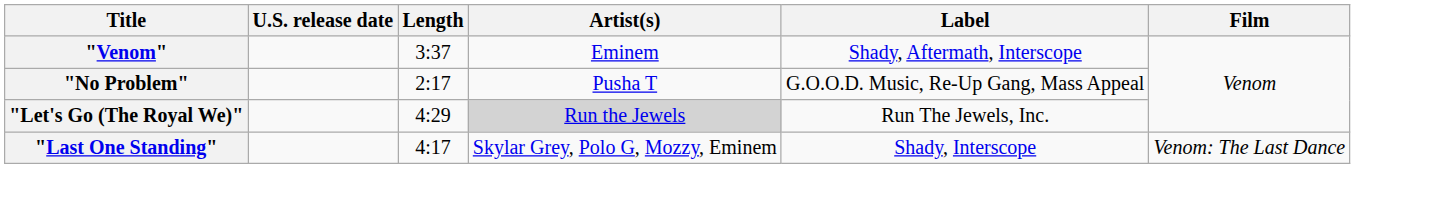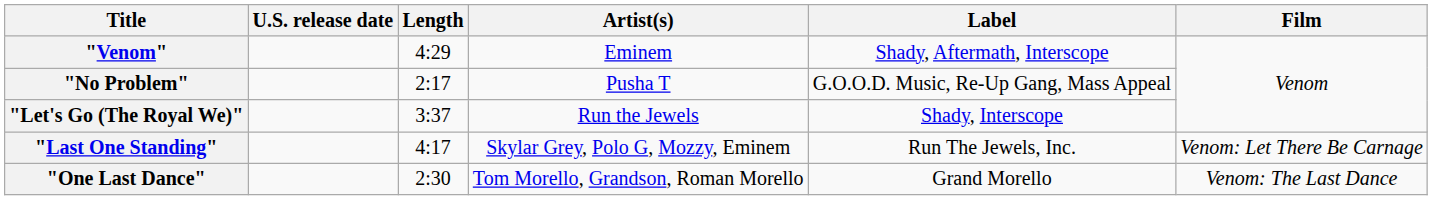 <table class="wikitable plainrowheaders" style="text-align: center;">
 <tr>
 <th scope="col">Title</th>
 <th scope="col">U.S. release date</th>
 <th scope="col">Length</th>
 <th scope="col">Artist(s)</th>
 <th scope="col">Label</th>
 <th scope="col">Film</th>
 </tr>
 <tr>
 <th scope="row">"<a href='#'>Venom</a>"</th>
 <td></td>
-<td>3:37</td>
+<td>4:29</td>
 <td style="text-align: center;"><a href='#'>Eminem</a></td>
 <td style="text-align: center;"><a href='#'>Shady</a>, <a href='#'>Aftermath</a>, <a href='#'>Interscope</a></td>
 <td rowspan="3" style="text-align: center;"><em>Venom</em></td>
 </tr>
 <tr>
 <th scope="row">"No Problem"</th>
 <td></td>
 <td>2:17</td>
 <td style="text-align: center;"><a href='#'>Pusha T</a></td>
 <td style="text-align: center;">G.O.O.D. Music, Re-Up Gang, Mass Appeal</td>
 </tr>
 <tr>
 <th scope="row">"Let's Go (The Royal We)"</th>
 <td></td>
-<td>4:29</td>
-<td style="background: lightgrey; text-align: center;"><a href='#'>Run the Jewels</a></td>
-<td style="text-align: center;">Run The Jewels, Inc.</td>
+<td>3:37</td>
+<td style="text-align: center;"><a href='#'>Run the Jewels</a></td>
+<td style="text-align: center;"><a href='#'>Shady</a>, <a href='#'>Interscope</a></td>
 </tr>
 <tr>
 <th scope="row">"<a href='#'>Last One Standing</a>"</th>
 <td></td>
 <td>4:17</td>
 <td style="text-align: center;"><a href='#'>Skylar Grey</a>, <a href='#'>Polo G</a>, <a href='#'>Mozzy</a>, Eminem</td>
-<td style="text-align: center;"><a href='#'>Shady</a>, <a href='#'>Interscope</a></td>
+<td style="text-align: center;">Run The Jewels, Inc.</td>
+<td style="text-align: center;"><em>Venom: Let There Be Carnage</em></td>
+</tr>
+<tr>
+<th scope="row">"One Last Dance"</th>
+<td></td>
+<td>2:30</td>
+<td style="text-align: center;"><a href='#'>Tom Morello</a>, <a href='#'>Grandson</a>, Roman Morello</td>
+<td style="text-align: center;">Grand Morello</td>
 <td style="text-align: center;"><em>Venom: The Last Dance</em></td>
 </tr>
 </table>
